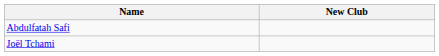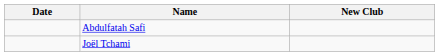 <table class="wikitable sortable" style="width:55%; text-align:center; text-align:left;">
 <tr>
+<th>Date</th>
 <th>Name</th>
 <th>New Club</th>
 </tr>
 <tr>
+<td></td>
 <td> <a href='#'>Abdulfatah Safi</a></td>
 <td></td>
 </tr>
 <tr>
+<td></td>
 <td> <a href='#'>Joël Tchami</a></td>
 <td></td>
 </tr>
 </table>
